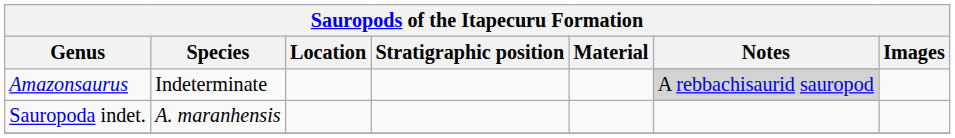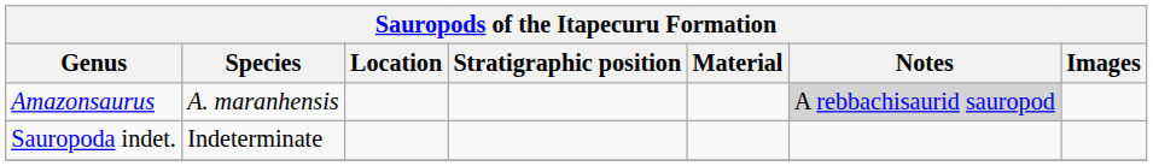 <table class="wikitable" align="center">
 <tr>
 <th colspan="7" align="center"><a href='#'>Sauropods</a> of the Itapecuru Formation</th>
 </tr>
 <tr>
 <th>Genus</th>
 <th>Species</th>
 <th>Location</th>
 <th>Stratigraphic position</th>
 <th>Material</th>
 <th>Notes</th>
 <th>Images</th>
 </tr>
 <tr>
 <td><em><a href='#'>Amazonsaurus</a></em></td>
-<td>Indeterminate</td>
+<td><em>A. maranhensis</em></td>
 <td></td>
 <td></td>
 <td></td>
 <td style="background: lightgrey;">A <a href='#'>rebbachisaurid</a> <a href='#'>sauropod</a></td>
 <td></td>
 </tr>
 <tr>
 <td><a href='#'>Sauropoda</a> indet.</td>
-<td><em>A. maranhensis</em></td>
+<td>Indeterminate</td>
 <td></td>
 <td></td>
 <td></td>
 <td></td>
 <td></td>
 </tr>
 <tr>
 </tr>
 </table>
